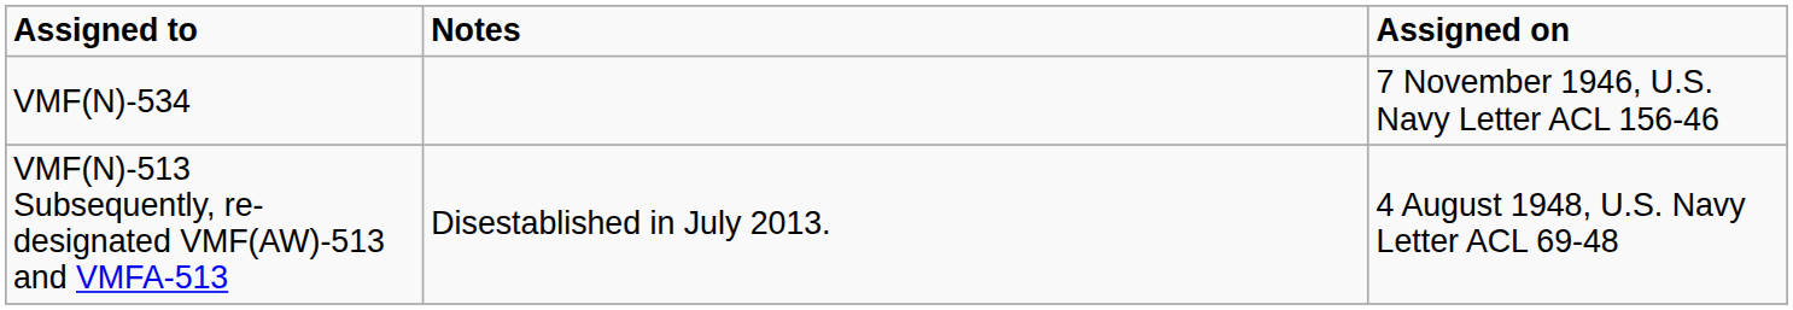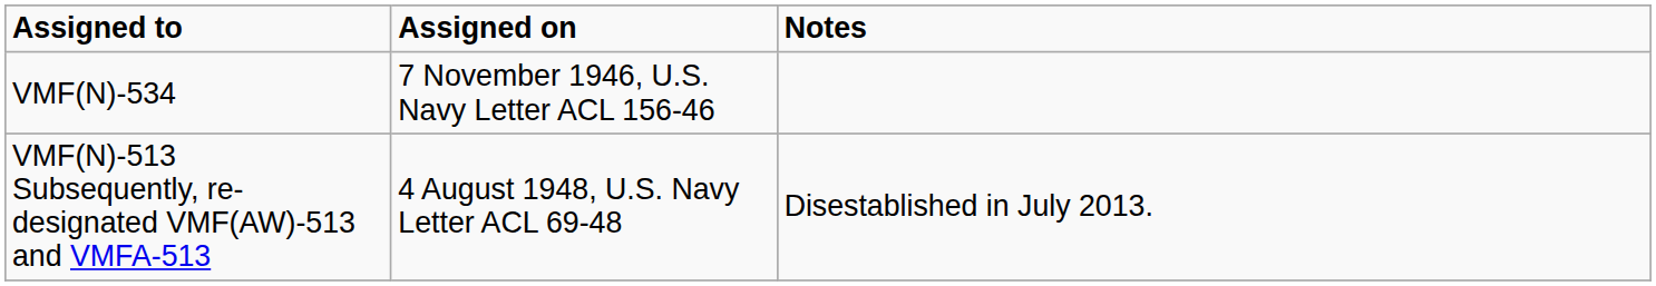 <table class="wikitable" style="width: 70%;">
 <tr>
 <td style="width: 200px;"><strong>Assigned to</strong></td>
+<td style="width: 200px;"><strong>Assigned on</strong></td>
 <td><strong>Notes</strong></td>
-<td style="width: 200px;"><strong>Assigned on</strong></td>
 </tr>
 <tr>
 <td>VMF(N)-534</td>
+<td>7 November 1946, U.S. Navy Letter ACL 156-46</td>
 <td></td>
-<td>7 November 1946, U.S. Navy Letter ACL 156-46</td>
 </tr>
 <tr>
 <td>VMF(N)-513<br>Subsequently, re-designated VMF(AW)-513 and <a href='#'>VMFA-513</a></td>
+<td>4 August 1948, U.S. Navy Letter ACL 69-48</td>
 <td>Disestablished in July 2013.</td>
-<td>4 August 1948, U.S. Navy Letter ACL 69-48</td>
 </tr>
 </table>
